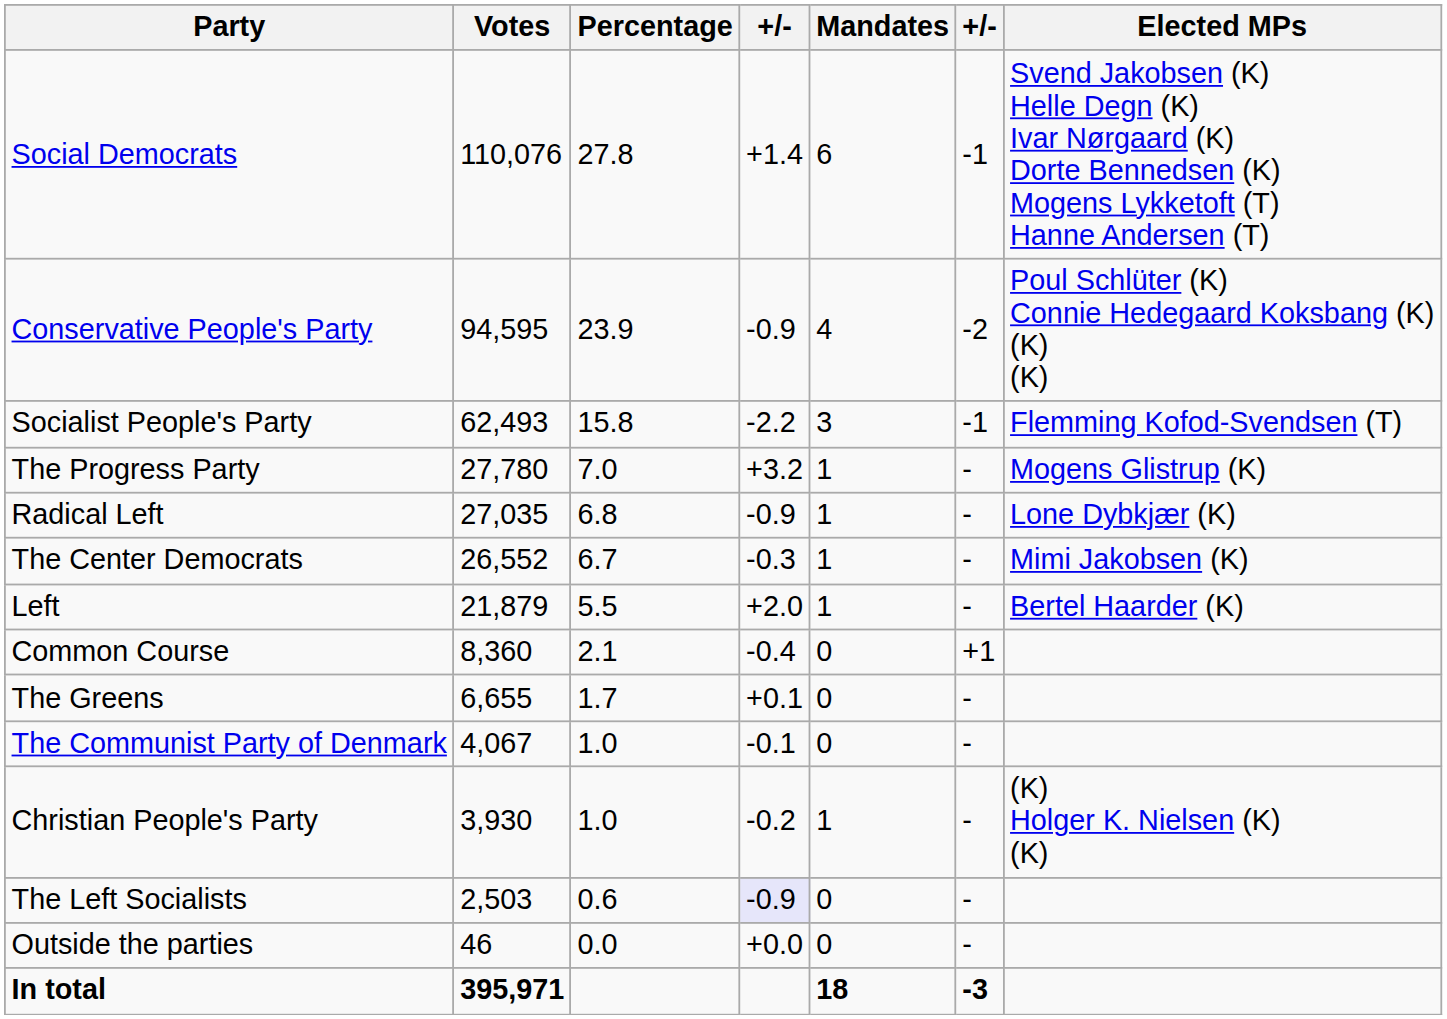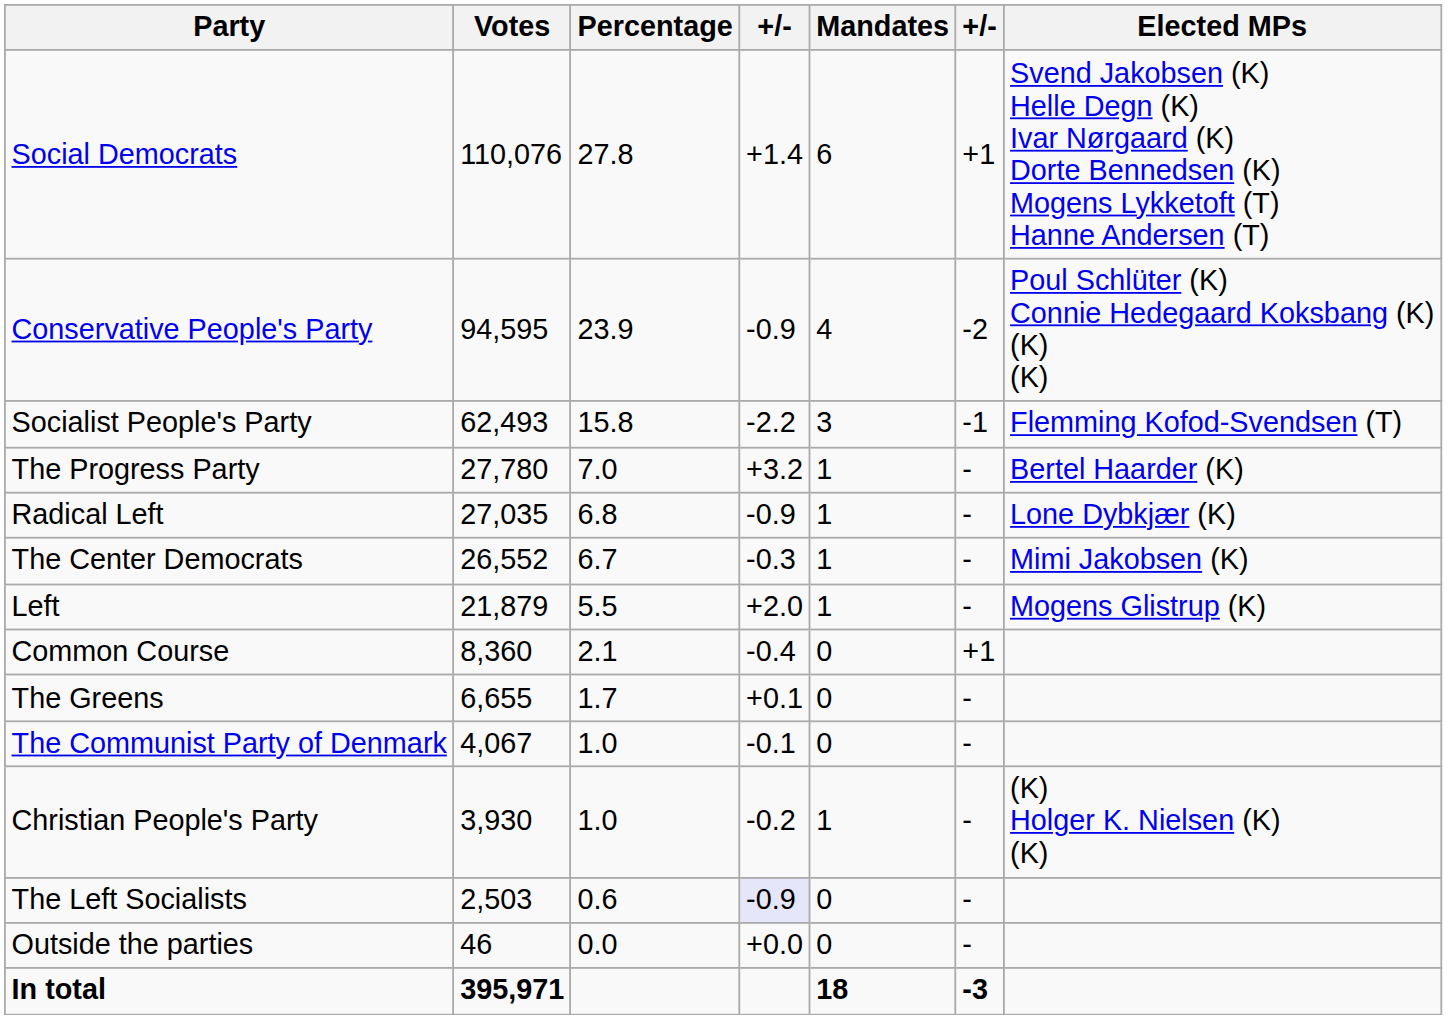 <table class="wikitable">
 <tr>
 <th>Party</th>
 <th>Votes</th>
 <th>Percentage</th>
 <th>+/-</th>
 <th>Mandates</th>
 <th>+/-</th>
 <th>Elected MPs</th>
 </tr>
 <tr>
 <td><a href='#'>Social Democrats</a></td>
 <td>110,076</td>
 <td>27.8</td>
 <td>+1.4</td>
 <td>6</td>
-<td>-1</td>
+<td>+1</td>
 <td><a href='#'>Svend Jakobsen</a> (K)<br><a href='#'>Helle Degn</a> (K)<br><a href='#'>Ivar Nørgaard</a> (K)<br><a href='#'>Dorte Bennedsen</a> (K)<br><a href='#'>Mogens Lykketoft</a> (T)<br><a href='#'>Hanne Andersen</a> (T)</td>
 </tr>
 <tr>
 <td><a href='#'>Conservative People's Party</a></td>
 <td>94,595</td>
 <td>23.9</td>
 <td>-0.9</td>
 <td>4</td>
 <td>-2</td>
 <td><a href='#'>Poul Schlüter</a> (K)<br><a href='#'>Connie Hedegaard Koksbang</a> (K)<br> (K)<br> (K)</td>
 </tr>
 <tr>
 <td>Socialist People's Party</td>
 <td>62,493</td>
 <td>15.8</td>
 <td>-2.2</td>
 <td>3</td>
 <td>-1</td>
 <td><a href='#'>Flemming Kofod-Svendsen</a> (T)</td>
 </tr>
 <tr>
 <td>The Progress Party</td>
 <td>27,780</td>
 <td>7.0</td>
 <td>+3.2</td>
 <td>1</td>
 <td>-</td>
-<td><a href='#'>Mogens Glistrup</a> (K)</td>
+<td><a href='#'>Bertel Haarder</a> (K)</td>
 </tr>
 <tr>
 <td>Radical Left</td>
 <td>27,035</td>
 <td>6.8</td>
 <td>-0.9</td>
 <td>1</td>
 <td>-</td>
 <td><a href='#'>Lone Dybkjær</a> (K)</td>
 </tr>
 <tr>
 <td>The Center Democrats</td>
 <td>26,552</td>
 <td>6.7</td>
 <td>-0.3</td>
 <td>1</td>
 <td>-</td>
 <td><a href='#'>Mimi Jakobsen</a> (K)</td>
 </tr>
 <tr>
 <td>Left</td>
 <td>21,879</td>
 <td>5.5</td>
 <td>+2.0</td>
 <td>1</td>
 <td>-</td>
-<td><a href='#'>Bertel Haarder</a> (K)</td>
+<td><a href='#'>Mogens Glistrup</a> (K)</td>
 </tr>
 <tr>
 <td>Common Course</td>
 <td>8,360</td>
 <td>2.1</td>
 <td>-0.4</td>
 <td>0</td>
 <td>+1</td>
 <td></td>
 </tr>
 <tr>
 <td>The Greens</td>
 <td>6,655</td>
 <td>1.7</td>
 <td>+0.1</td>
 <td>0</td>
 <td>-</td>
 <td></td>
 </tr>
 <tr>
 <td><a href='#'>The Communist Party of Denmark</a></td>
 <td>4,067</td>
 <td>1.0</td>
 <td>-0.1</td>
 <td>0</td>
 <td>-</td>
 <td></td>
 </tr>
 <tr>
 <td>Christian People's Party</td>
 <td>3,930</td>
 <td>1.0</td>
 <td>-0.2</td>
 <td>1</td>
 <td>-</td>
 <td> (K)<br><a href='#'>Holger K. Nielsen</a> (K)<br> (K)</td>
 </tr>
 <tr>
 <td>The Left Socialists</td>
 <td>2,503</td>
 <td>0.6</td>
 <td style="background: lavender;">-0.9</td>
 <td>0</td>
 <td>-</td>
 <td></td>
 </tr>
 <tr>
 <td>Outside the parties</td>
 <td>46</td>
 <td>0.0</td>
 <td>+0.0</td>
 <td>0</td>
 <td>-</td>
 <td></td>
 </tr>
 <tr>
 <td><strong>In total</strong></td>
 <td><strong>395,971</strong></td>
 <td></td>
 <td></td>
 <td><strong>18</strong></td>
 <td><strong>-3</strong></td>
 <td></td>
 </tr>
 </table>
